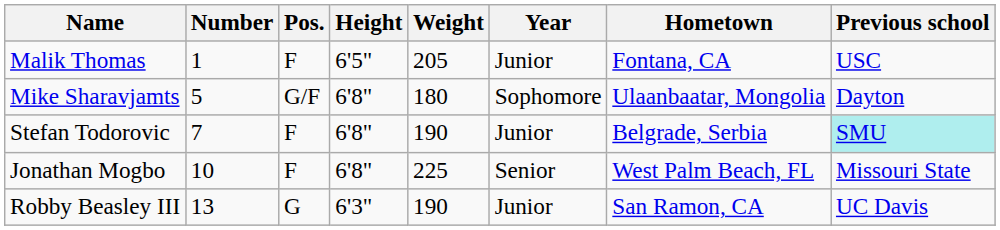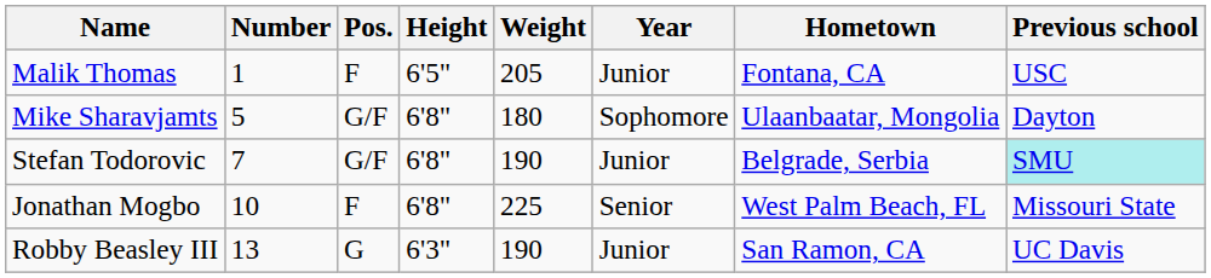 <table class="wikitable sortable" border="1">
 <tr>
 <th>Name</th>
 <th>Number</th>
 <th>Pos.</th>
 <th>Height</th>
 <th>Weight</th>
 <th>Year</th>
 <th>Hometown</th>
 <th class="unsortable">Previous school</th>
 </tr>
 <tr>
 <td><a href='#'>Malik Thomas</a></td>
 <td>1</td>
 <td>F</td>
 <td>6'5"</td>
 <td>205</td>
 <td>Junior</td>
 <td><a href='#'>Fontana, CA</a></td>
 <td><a href='#'>USC</a></td>
 </tr>
 <tr>
 <td><a href='#'>Mike Sharavjamts</a></td>
 <td>5</td>
 <td>G/F</td>
 <td>6'8"</td>
 <td>180</td>
 <td>Sophomore</td>
 <td><a href='#'>Ulaanbaatar, Mongolia</a></td>
 <td><a href='#'>Dayton</a></td>
 </tr>
 <tr>
 <td>Stefan Todorovic</td>
 <td>7</td>
-<td>F</td>
+<td>G/F</td>
 <td>6'8"</td>
 <td>190</td>
 <td>Junior</td>
 <td><a href='#'>Belgrade, Serbia</a></td>
 <td style="background: paleturquoise;"><a href='#'>SMU</a></td>
 </tr>
 <tr>
 <td>Jonathan Mogbo</td>
 <td>10</td>
 <td>F</td>
 <td>6'8"</td>
 <td>225</td>
 <td>Senior</td>
 <td><a href='#'>West Palm Beach, FL</a></td>
 <td><a href='#'>Missouri State</a></td>
 </tr>
 <tr>
 <td>Robby Beasley III</td>
 <td>13</td>
 <td>G</td>
 <td>6'3"</td>
 <td>190</td>
 <td>Junior</td>
 <td><a href='#'>San Ramon, CA</a></td>
 <td><a href='#'>UC Davis</a></td>
 </tr>
 </table>
